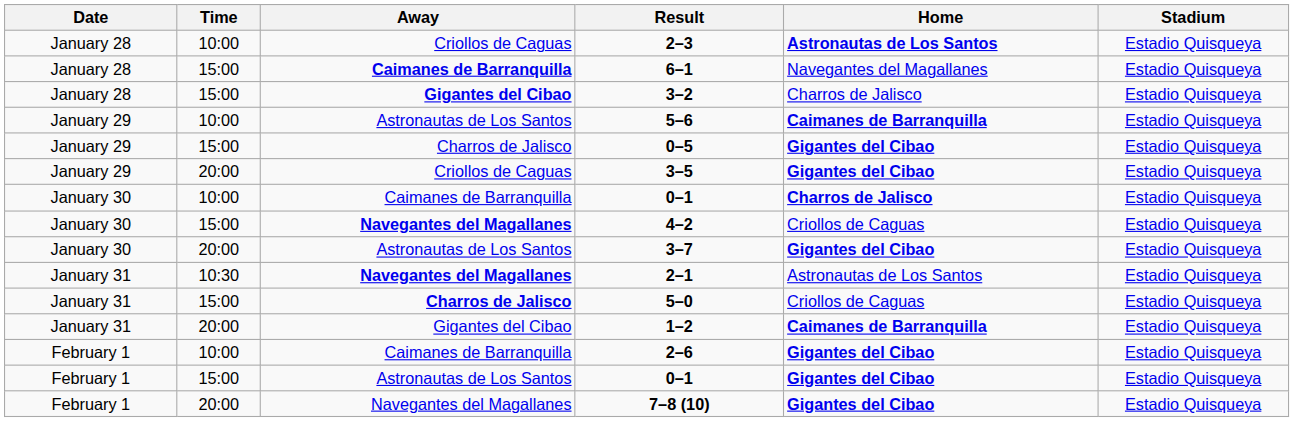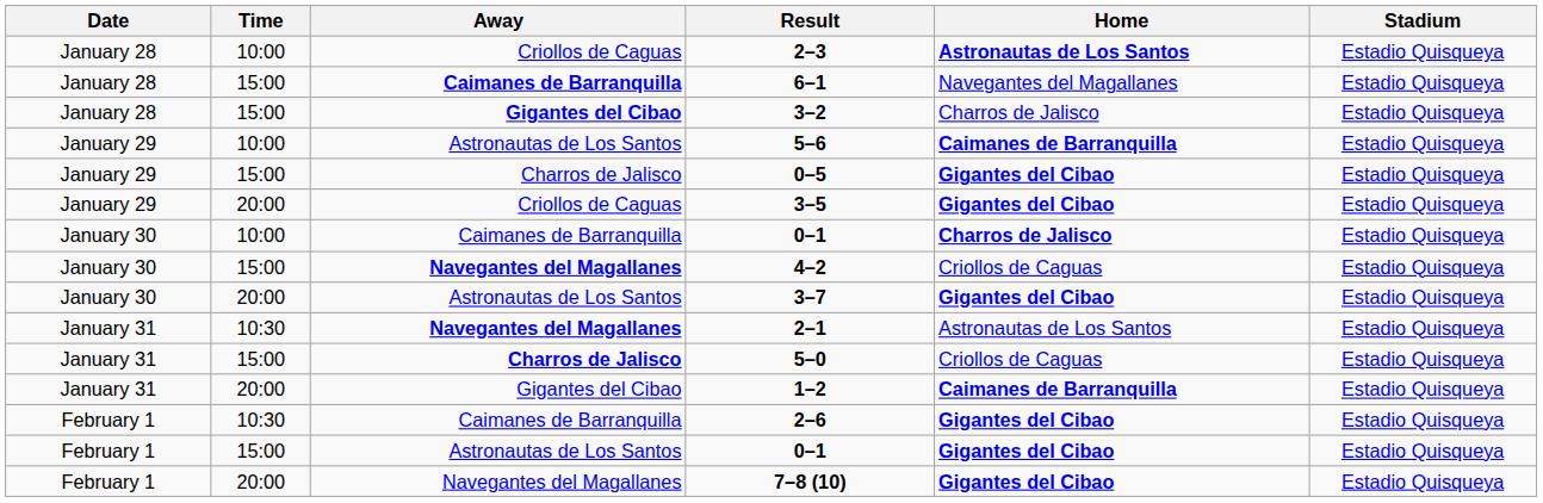 <table class="wikitable" style="font-size:95%; text-align: center; width: 95%;">
 <tr>
 <th width="90">Date</th>
 <th width="40">Time</th>
 <th width="170">Away</th>
 <th width="110">Result</th>
 <th width="170">Home</th>
 <th width="100">Stadium</th>
 </tr>
 <tr align=center>
 <td>January 28</td>
 <td>10:00</td>
 <td align=right><a href='#'>Criollos de Caguas</a> </td>
 <td><strong>2–3</strong></td>
 <td align=left> <strong><a href='#'>Astronautas de Los Santos</a></strong></td>
 <td><a href='#'>Estadio Quisqueya</a></td>
 </tr>
 <tr align=center>
 <td>January 28</td>
 <td>15:00</td>
 <td align=right><strong><a href='#'>Caimanes de Barranquilla</a></strong> </td>
 <td><strong>6–1</strong></td>
 <td align=left> <a href='#'>Navegantes del Magallanes</a></td>
 <td><a href='#'>Estadio Quisqueya</a></td>
 </tr>
 <tr align=center>
 <td>January 28</td>
 <td>15:00</td>
 <td align=right><strong><a href='#'>Gigantes del Cibao</a></strong> </td>
 <td><strong>3–2</strong></td>
 <td align=left> <a href='#'>Charros de Jalisco</a></td>
 <td><a href='#'>Estadio Quisqueya</a></td>
 </tr>
 <tr align=center>
 <td>January 29</td>
 <td>10:00</td>
 <td align=right><a href='#'>Astronautas de Los Santos</a> </td>
 <td><strong>5–6</strong></td>
 <td align=left> <strong><a href='#'>Caimanes de Barranquilla</a></strong></td>
 <td><a href='#'>Estadio Quisqueya</a></td>
 </tr>
 <tr align=center>
 <td>January 29</td>
 <td>15:00</td>
 <td align=right><a href='#'>Charros de Jalisco</a> </td>
 <td><strong>0–5</strong></td>
 <td align=left> <strong><a href='#'>Gigantes del Cibao</a></strong></td>
 <td><a href='#'>Estadio Quisqueya</a></td>
 </tr>
 <tr align=center>
 <td>January 29</td>
 <td>20:00</td>
 <td align=right><a href='#'>Criollos de Caguas</a> </td>
 <td><strong>3–5</strong></td>
 <td align=left> <strong><a href='#'>Gigantes del Cibao</a></strong></td>
 <td><a href='#'>Estadio Quisqueya</a></td>
 </tr>
 <tr align=center>
 <td>January 30</td>
 <td>10:00</td>
 <td align=right><a href='#'>Caimanes de Barranquilla</a> </td>
 <td><strong>0–1</strong></td>
 <td align=left> <strong><a href='#'>Charros de Jalisco</a></strong></td>
 <td><a href='#'>Estadio Quisqueya</a></td>
 </tr>
 <tr align=center>
 <td>January 30</td>
 <td>15:00</td>
 <td align=right><strong><a href='#'>Navegantes del Magallanes</a> </strong></td>
 <td><strong>4–2</strong></td>
 <td align=left> <a href='#'>Criollos de Caguas</a></td>
 <td><a href='#'>Estadio Quisqueya</a></td>
 </tr>
 <tr align=center>
 <td>January 30</td>
 <td>20:00</td>
 <td align=right><a href='#'>Astronautas de Los Santos</a> </td>
 <td><strong>3–7</strong></td>
 <td align=left> <strong><a href='#'>Gigantes del Cibao</a></strong></td>
 <td><a href='#'>Estadio Quisqueya</a></td>
 </tr>
 <tr align=center>
 <td>January 31</td>
 <td>10:30</td>
 <td align=right><strong><a href='#'>Navegantes del Magallanes</a></strong> </td>
 <td><strong>2–1</strong></td>
 <td align=left> <a href='#'>Astronautas de Los Santos</a></td>
 <td><a href='#'>Estadio Quisqueya</a></td>
 </tr>
 <tr align=center>
 <td>January 31</td>
 <td>15:00</td>
 <td align=right><strong><a href='#'>Charros de Jalisco</a> </strong></td>
 <td><strong>5–0</strong></td>
 <td align=left> <a href='#'>Criollos de Caguas</a></td>
 <td><a href='#'>Estadio Quisqueya</a></td>
 </tr>
 <tr align=center>
 <td>January 31</td>
 <td>20:00</td>
 <td align=right><a href='#'>Gigantes del Cibao</a>  </td>
 <td><strong>1–2</strong></td>
 <td align=left> <strong><a href='#'>Caimanes de Barranquilla</a></strong></td>
 <td><a href='#'>Estadio Quisqueya</a></td>
 </tr>
 <tr align=center>
 <td>February 1</td>
-<td>10:00</td>
+<td>10:30</td>
 <td align=right><a href='#'>Caimanes de Barranquilla</a> </td>
 <td><strong>2–6</strong></td>
 <td align=left> <strong><a href='#'>Gigantes del Cibao</a></strong></td>
 <td><a href='#'>Estadio Quisqueya</a></td>
 </tr>
 <tr align=center>
 <td>February 1</td>
 <td>15:00</td>
 <td align=right><a href='#'>Astronautas de Los Santos</a> </td>
 <td><strong>0–1</strong></td>
 <td align=left> <strong><a href='#'>Gigantes del Cibao</a></strong></td>
 <td><a href='#'>Estadio Quisqueya</a></td>
 </tr>
 <tr align=center>
 <td>February 1</td>
 <td>20:00</td>
 <td align=right><a href='#'>Navegantes del Magallanes</a> </td>
 <td><strong>7–8 (10)</strong></td>
 <td align=left> <strong><a href='#'>Gigantes del Cibao</a></strong></td>
 <td><a href='#'>Estadio Quisqueya</a></td>
 </tr>
 </table>
